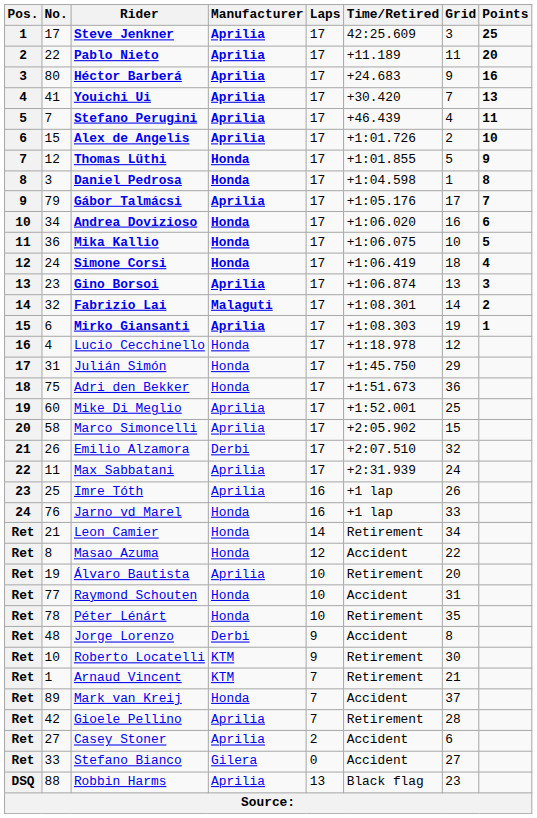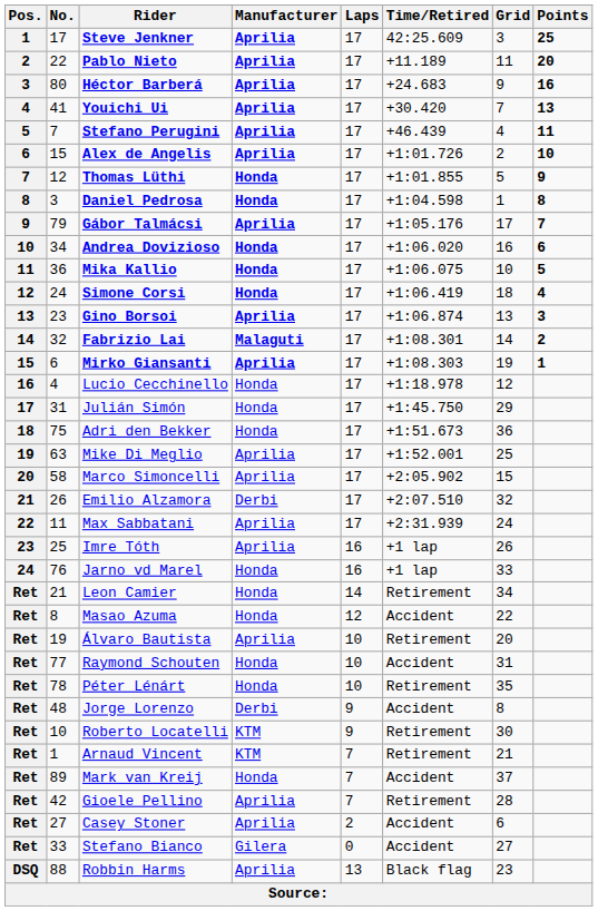 <table class="wikitable" style="font-size: 95%;">
 <tr>
 <th>Pos.</th>
 <th>No.</th>
 <th>Rider</th>
 <th>Manufacturer</th>
 <th>Laps</th>
 <th>Time/Retired</th>
 <th>Grid</th>
 <th>Points</th>
 </tr>
 <tr>
 <th>1</th>
 <td>17</td>
 <td> <strong><a href='#'>Steve Jenkner</a></strong></td>
 <td><strong><a href='#'>Aprilia</a></strong></td>
 <td>17</td>
 <td>42:25.609</td>
 <td>3</td>
 <td><strong>25</strong></td>
 </tr>
 <tr>
 <th>2</th>
 <td>22</td>
 <td> <strong><a href='#'>Pablo Nieto</a></strong></td>
 <td><strong><a href='#'>Aprilia</a></strong></td>
 <td>17</td>
 <td>+11.189</td>
 <td>11</td>
 <td><strong>20</strong></td>
 </tr>
 <tr>
 <th>3</th>
 <td>80</td>
 <td> <strong><a href='#'>Héctor Barberá</a></strong></td>
 <td><strong><a href='#'>Aprilia</a></strong></td>
 <td>17</td>
 <td>+24.683</td>
 <td>9</td>
 <td><strong>16</strong></td>
 </tr>
 <tr>
 <th>4</th>
 <td>41</td>
 <td> <strong><a href='#'>Youichi Ui</a></strong></td>
 <td><strong><a href='#'>Aprilia</a></strong></td>
 <td>17</td>
 <td>+30.420</td>
 <td>7</td>
 <td><strong>13</strong></td>
 </tr>
 <tr>
 <th>5</th>
 <td>7</td>
 <td> <strong><a href='#'>Stefano Perugini</a></strong></td>
 <td><strong><a href='#'>Aprilia</a></strong></td>
 <td>17</td>
 <td>+46.439</td>
 <td>4</td>
 <td><strong>11</strong></td>
 </tr>
 <tr>
 <th>6</th>
 <td>15</td>
 <td> <strong><a href='#'>Alex de Angelis</a></strong></td>
 <td><strong><a href='#'>Aprilia</a></strong></td>
 <td>17</td>
 <td>+1:01.726</td>
 <td>2</td>
 <td><strong>10</strong></td>
 </tr>
 <tr>
 <th>7</th>
 <td>12</td>
 <td> <strong><a href='#'>Thomas Lüthi</a></strong></td>
 <td><strong><a href='#'>Honda</a></strong></td>
 <td>17</td>
 <td>+1:01.855</td>
 <td>5</td>
 <td><strong>9</strong></td>
 </tr>
 <tr>
 <th>8</th>
 <td>3</td>
 <td> <strong><a href='#'>Daniel Pedrosa</a></strong></td>
 <td><strong><a href='#'>Honda</a></strong></td>
 <td>17</td>
 <td>+1:04.598</td>
 <td>1</td>
 <td><strong>8</strong></td>
 </tr>
 <tr>
 <th>9</th>
 <td>79</td>
 <td> <strong><a href='#'>Gábor Talmácsi</a></strong></td>
 <td><strong><a href='#'>Aprilia</a></strong></td>
 <td>17</td>
 <td>+1:05.176</td>
 <td>17</td>
 <td><strong>7</strong></td>
 </tr>
 <tr>
 <th>10</th>
 <td>34</td>
 <td> <strong><a href='#'>Andrea Dovizioso</a></strong></td>
 <td><strong><a href='#'>Honda</a></strong></td>
 <td>17</td>
 <td>+1:06.020</td>
 <td>16</td>
 <td><strong>6</strong></td>
 </tr>
 <tr>
 <th>11</th>
 <td>36</td>
 <td> <strong><a href='#'>Mika Kallio</a></strong></td>
 <td><strong><a href='#'>Honda</a></strong></td>
 <td>17</td>
 <td>+1:06.075</td>
 <td>10</td>
 <td><strong>5</strong></td>
 </tr>
 <tr>
 <th>12</th>
 <td>24</td>
 <td> <strong><a href='#'>Simone Corsi</a></strong></td>
 <td><strong><a href='#'>Honda</a></strong></td>
 <td>17</td>
 <td>+1:06.419</td>
 <td>18</td>
 <td><strong>4</strong></td>
 </tr>
 <tr>
 <th>13</th>
 <td>23</td>
 <td> <strong><a href='#'>Gino Borsoi</a></strong></td>
 <td><strong><a href='#'>Aprilia</a></strong></td>
 <td>17</td>
 <td>+1:06.874</td>
 <td>13</td>
 <td><strong>3</strong></td>
 </tr>
 <tr>
 <th>14</th>
 <td>32</td>
 <td> <strong><a href='#'>Fabrizio Lai</a></strong></td>
 <td><strong><a href='#'>Malaguti</a></strong></td>
 <td>17</td>
 <td>+1:08.301</td>
 <td>14</td>
 <td><strong>2</strong></td>
 </tr>
 <tr>
 <th>15</th>
 <td>6</td>
 <td> <strong><a href='#'>Mirko Giansanti</a></strong></td>
 <td><strong><a href='#'>Aprilia</a></strong></td>
 <td>17</td>
 <td>+1:08.303</td>
 <td>19</td>
 <td><strong>1</strong></td>
 </tr>
 <tr>
 <th>16</th>
 <td>4</td>
 <td> <a href='#'>Lucio Cecchinello</a></td>
 <td><a href='#'>Honda</a></td>
 <td>17</td>
 <td>+1:18.978</td>
 <td>12</td>
 <td></td>
 </tr>
 <tr>
 <th>17</th>
 <td>31</td>
 <td> <a href='#'>Julián Simón</a></td>
 <td><a href='#'>Honda</a></td>
 <td>17</td>
 <td>+1:45.750</td>
 <td>29</td>
 <td></td>
 </tr>
 <tr>
 <th>18</th>
 <td>75</td>
 <td> <a href='#'>Adri den Bekker</a></td>
 <td><a href='#'>Honda</a></td>
 <td>17</td>
 <td>+1:51.673</td>
 <td>36</td>
 <td></td>
 </tr>
 <tr>
 <th>19</th>
-<td>60</td>
+<td>63</td>
 <td> <a href='#'>Mike Di Meglio</a></td>
 <td><a href='#'>Aprilia</a></td>
 <td>17</td>
 <td>+1:52.001</td>
 <td>25</td>
 <td></td>
 </tr>
 <tr>
 <th>20</th>
 <td>58</td>
 <td> <a href='#'>Marco Simoncelli</a></td>
 <td><a href='#'>Aprilia</a></td>
 <td>17</td>
 <td>+2:05.902</td>
 <td>15</td>
 <td></td>
 </tr>
 <tr>
 <th>21</th>
 <td>26</td>
 <td> <a href='#'>Emilio Alzamora</a></td>
 <td><a href='#'>Derbi</a></td>
 <td>17</td>
 <td>+2:07.510</td>
 <td>32</td>
 <td></td>
 </tr>
 <tr>
 <th>22</th>
 <td>11</td>
 <td> <a href='#'>Max Sabbatani</a></td>
 <td><a href='#'>Aprilia</a></td>
 <td>17</td>
 <td>+2:31.939</td>
 <td>24</td>
 <td></td>
 </tr>
 <tr>
 <th>23</th>
 <td>25</td>
 <td> <a href='#'>Imre Tóth</a></td>
 <td><a href='#'>Aprilia</a></td>
 <td>16</td>
 <td>+1 lap</td>
 <td>26</td>
 <td></td>
 </tr>
 <tr>
 <th>24</th>
 <td>76</td>
 <td> <a href='#'>Jarno vd Marel</a></td>
 <td><a href='#'>Honda</a></td>
 <td>16</td>
 <td>+1 lap</td>
 <td>33</td>
 <td></td>
 </tr>
 <tr>
 <th>Ret</th>
 <td>21</td>
 <td> <a href='#'>Leon Camier</a></td>
 <td><a href='#'>Honda</a></td>
 <td>14</td>
 <td>Retirement</td>
 <td>34</td>
 <td></td>
 </tr>
 <tr>
 <th>Ret</th>
 <td>8</td>
 <td> <a href='#'>Masao Azuma</a></td>
 <td><a href='#'>Honda</a></td>
 <td>12</td>
 <td>Accident</td>
 <td>22</td>
 <td></td>
 </tr>
 <tr>
 <th>Ret</th>
 <td>19</td>
 <td> <a href='#'>Álvaro Bautista</a></td>
 <td><a href='#'>Aprilia</a></td>
 <td>10</td>
 <td>Retirement</td>
 <td>20</td>
 <td></td>
 </tr>
 <tr>
 <th>Ret</th>
 <td>77</td>
 <td> <a href='#'>Raymond Schouten</a></td>
 <td><a href='#'>Honda</a></td>
 <td>10</td>
 <td>Accident</td>
 <td>31</td>
 <td></td>
 </tr>
 <tr>
 <th>Ret</th>
 <td>78</td>
 <td> <a href='#'>Péter Lénárt</a></td>
 <td><a href='#'>Honda</a></td>
 <td>10</td>
 <td>Retirement</td>
 <td>35</td>
 <td></td>
 </tr>
 <tr>
 <th>Ret</th>
 <td>48</td>
 <td> <a href='#'>Jorge Lorenzo</a></td>
 <td><a href='#'>Derbi</a></td>
 <td>9</td>
 <td>Accident</td>
 <td>8</td>
 <td></td>
 </tr>
 <tr>
 <th>Ret</th>
 <td>10</td>
 <td> <a href='#'>Roberto Locatelli</a></td>
 <td><a href='#'>KTM</a></td>
 <td>9</td>
 <td>Retirement</td>
 <td>30</td>
 <td></td>
 </tr>
 <tr>
 <th>Ret</th>
 <td>1</td>
 <td> <a href='#'>Arnaud Vincent</a></td>
 <td><a href='#'>KTM</a></td>
 <td>7</td>
 <td>Retirement</td>
 <td>21</td>
 <td></td>
 </tr>
 <tr>
 <th>Ret</th>
 <td>89</td>
 <td> <a href='#'>Mark van Kreij</a></td>
 <td><a href='#'>Honda</a></td>
 <td>7</td>
 <td>Accident</td>
 <td>37</td>
 <td></td>
 </tr>
 <tr>
 <th>Ret</th>
 <td>42</td>
 <td> <a href='#'>Gioele Pellino</a></td>
 <td><a href='#'>Aprilia</a></td>
 <td>7</td>
 <td>Retirement</td>
 <td>28</td>
 <td></td>
 </tr>
 <tr>
 <th>Ret</th>
 <td>27</td>
 <td> <a href='#'>Casey Stoner</a></td>
 <td><a href='#'>Aprilia</a></td>
 <td>2</td>
 <td>Accident</td>
 <td>6</td>
 <td></td>
 </tr>
 <tr>
 <th>Ret</th>
 <td>33</td>
 <td> <a href='#'>Stefano Bianco</a></td>
 <td><a href='#'>Gilera</a></td>
 <td>0</td>
 <td>Accident</td>
 <td>27</td>
 <td></td>
 </tr>
 <tr>
 <th>DSQ</th>
 <td>88</td>
 <td> <a href='#'>Robbin Harms</a></td>
 <td><a href='#'>Aprilia</a></td>
 <td>13</td>
 <td>Black flag</td>
 <td>23</td>
 <td></td>
 </tr>
 <tr>
 <th colspan=8>Source: </th>
 </tr>
 </table>
